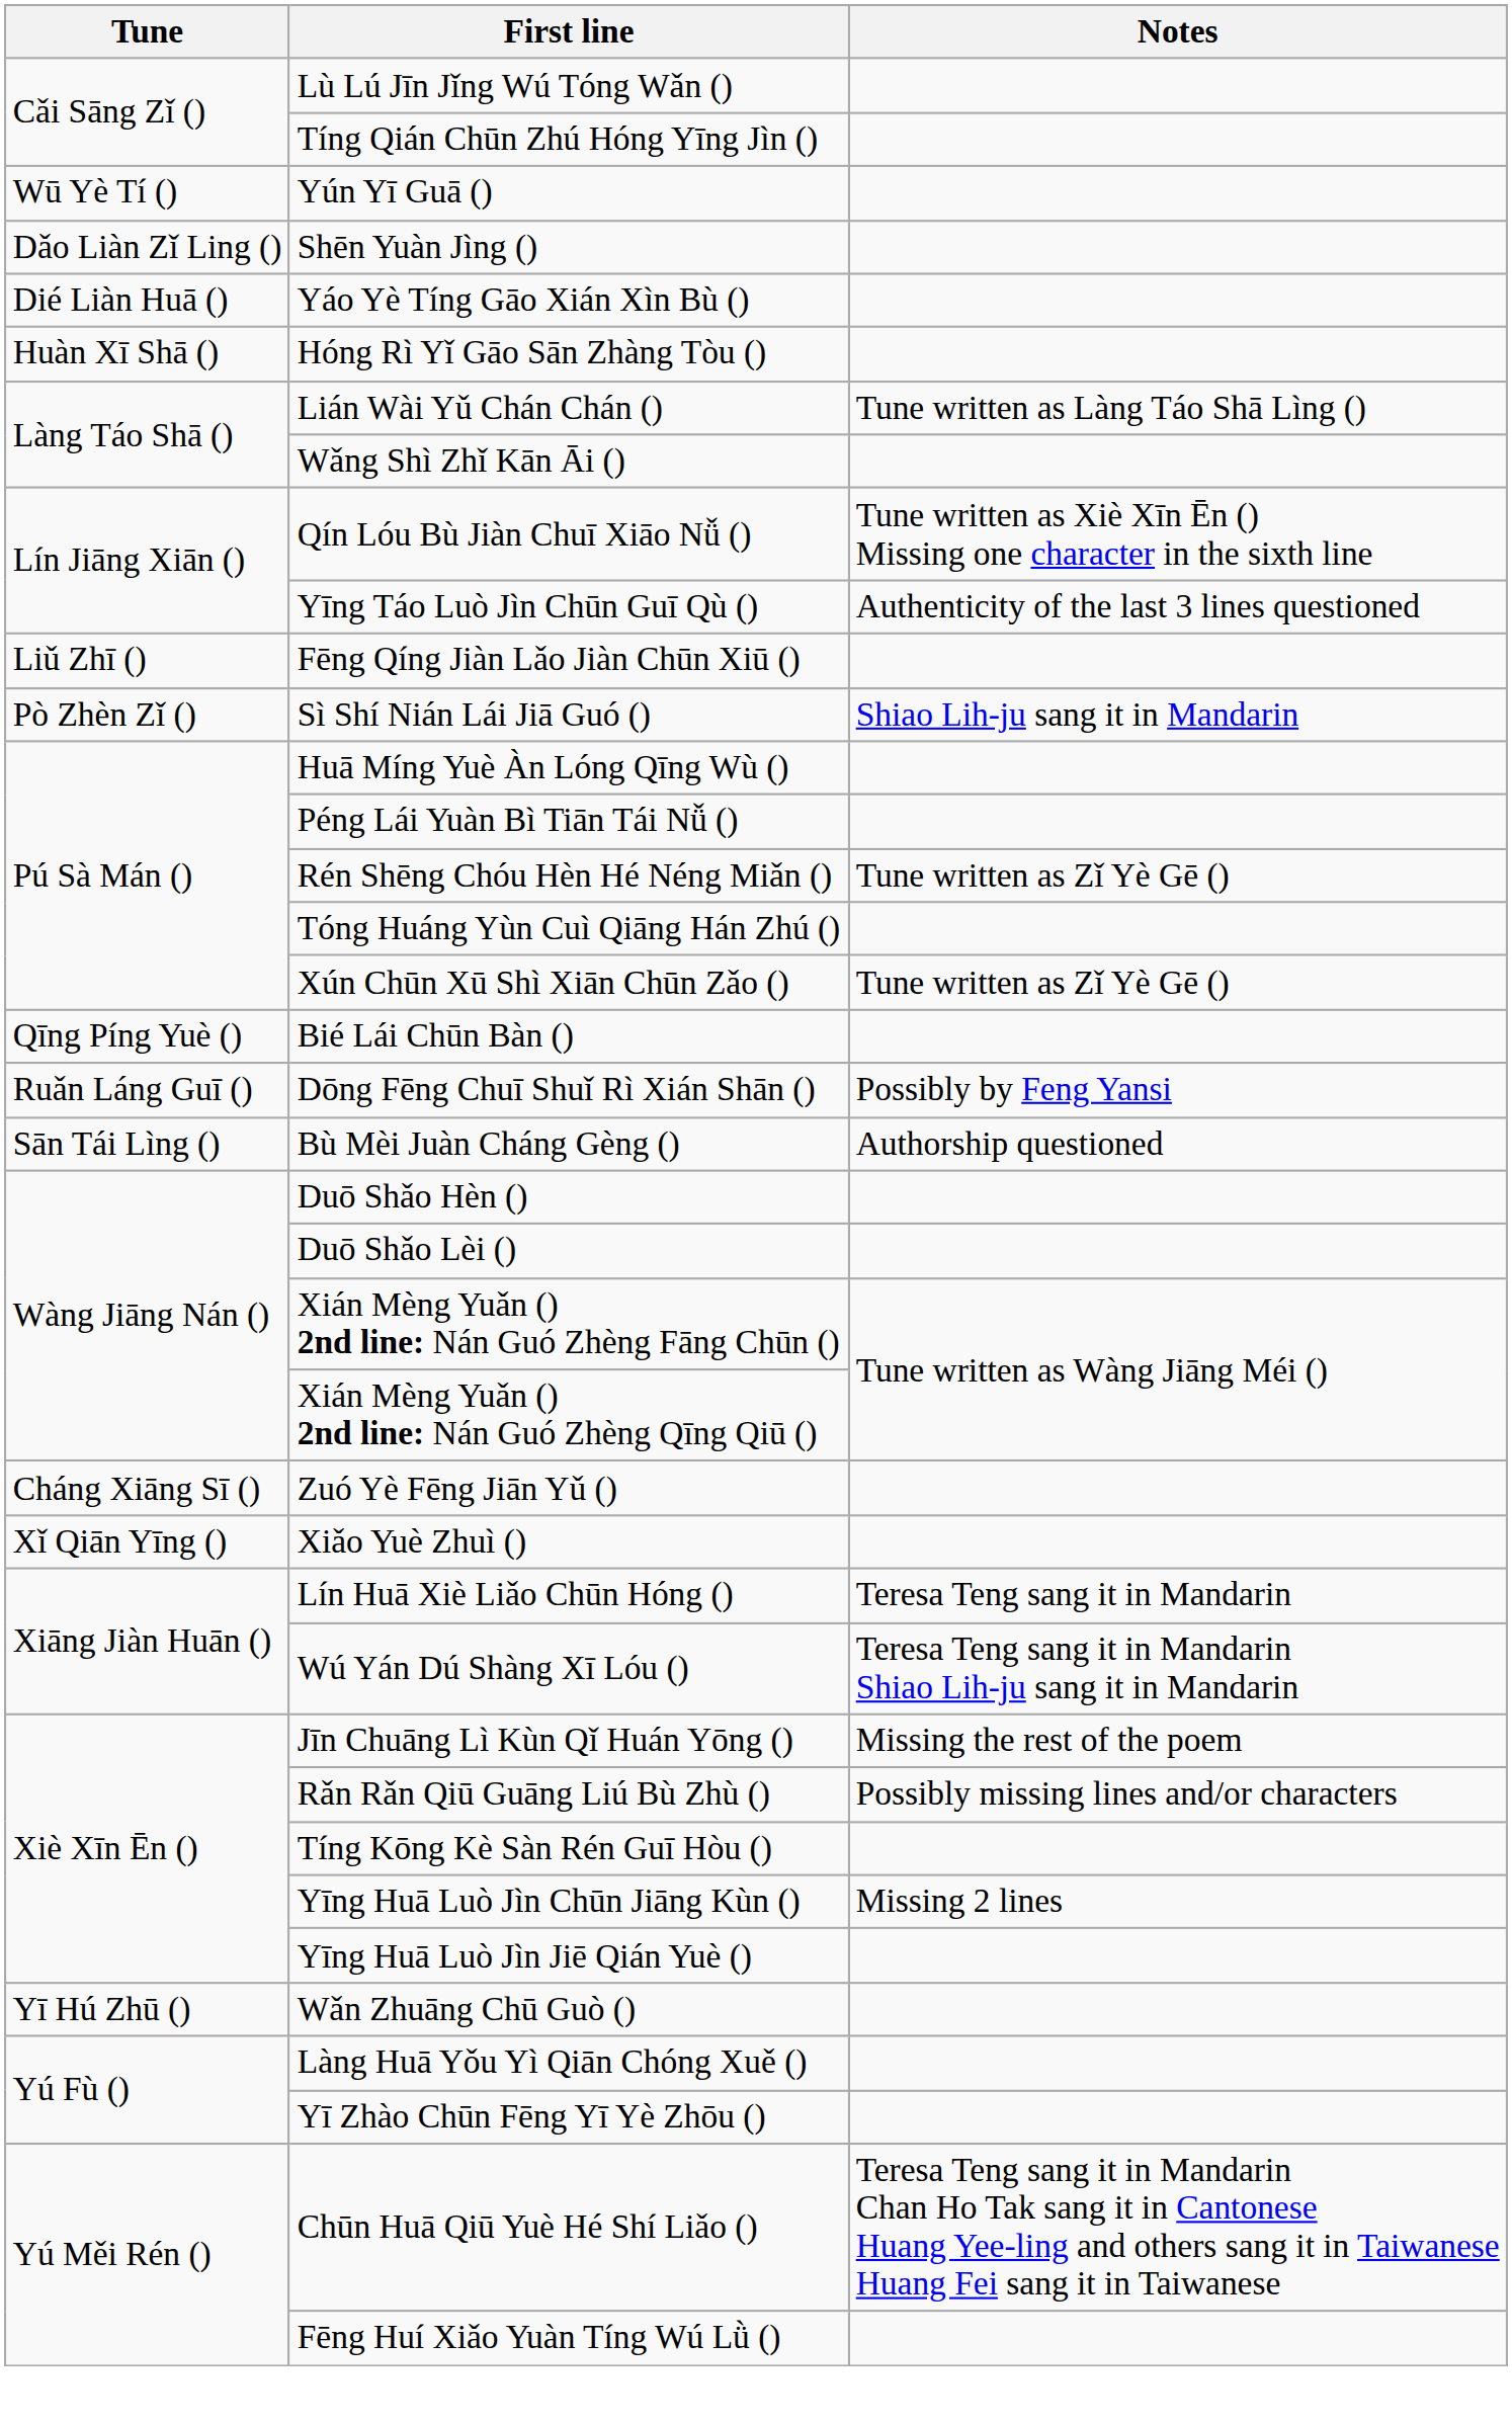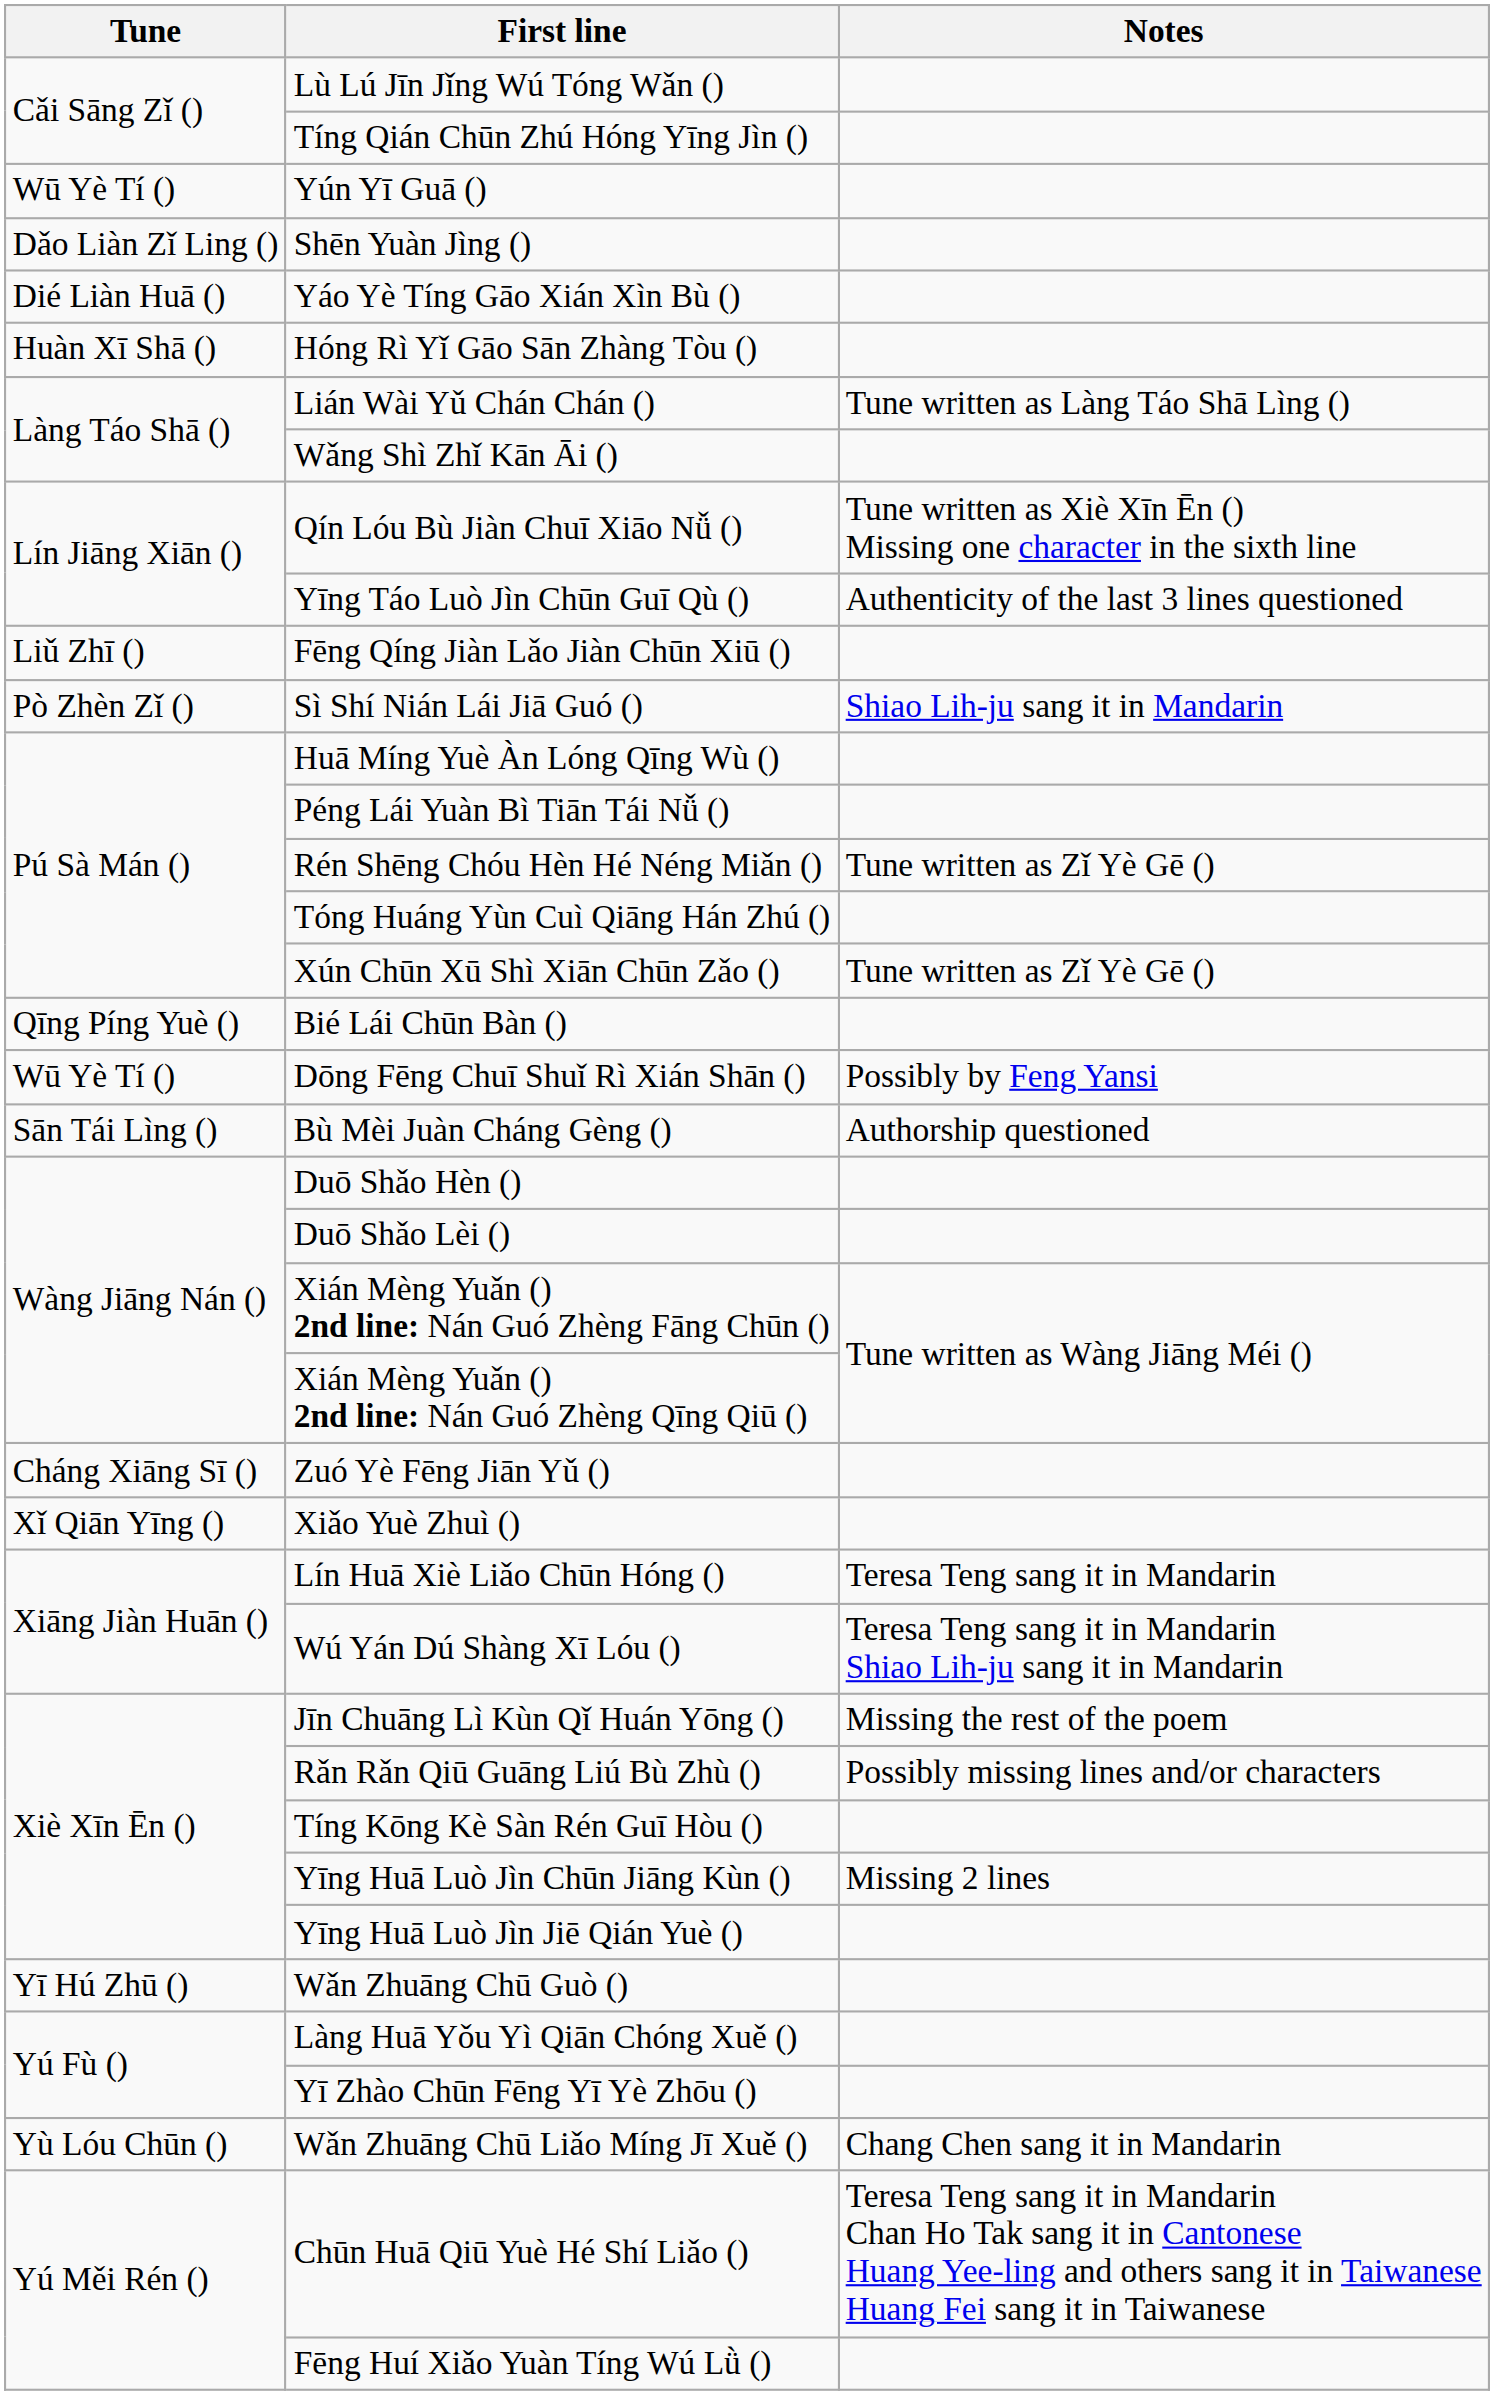 <table class="wikitable">
 <tr>
 <th>Tune</th>
 <th>First line</th>
 <th>Notes</th>
 </tr>
 <tr>
 <td rowspan=2>Cǎi Sāng Zǐ ()</td>
 <td>Lù Lú Jīn Jǐng Wú Tóng Wǎn ()</td>
 <td></td>
 </tr>
 <tr>
 <td>Tíng Qián Chūn Zhú Hóng Yīng Jìn ()</td>
 <td></td>
 </tr>
 <tr>
 <td>Wū Yè Tí ()</td>
 <td>Yún Yī Guā ()</td>
 <td></td>
 </tr>
 <tr>
 <td>Dǎo Liàn Zǐ Ling ()</td>
 <td>Shēn Yuàn Jìng ()</td>
 <td></td>
 </tr>
 <tr>
 <td>Dié Liàn Huā ()</td>
 <td>Yáo Yè Tíng Gāo Xián Xìn Bù ()</td>
 <td></td>
 </tr>
 <tr>
 <td>Huàn Xī Shā ()</td>
 <td>Hóng Rì Yǐ Gāo Sān Zhàng Tòu ()</td>
 <td></td>
 </tr>
 <tr>
 <td rowspan=2>Làng Táo Shā ()</td>
 <td>Lián Wài Yǔ Chán Chán ()</td>
 <td>Tune written as Làng Táo Shā Lìng ()</td>
 </tr>
 <tr>
 <td>Wǎng Shì Zhǐ Kān Āi ()</td>
 <td></td>
 </tr>
 <tr>
 <td rowspan=2>Lín Jiāng Xiān ()</td>
 <td>Qín Lóu Bù Jiàn Chuī Xiāo Nǚ ()</td>
 <td>Tune written as Xiè Xīn Ēn ()<br>Missing one <a href='#'>character</a> in the sixth line</td>
 </tr>
 <tr>
 <td>Yīng Táo Luò Jìn Chūn Guī Qù ()</td>
 <td>Authenticity of the last 3 lines questioned</td>
 </tr>
 <tr>
 <td>Liǔ Zhī ()</td>
 <td>Fēng Qíng Jiàn Lǎo Jiàn Chūn Xiū ()</td>
 <td></td>
 </tr>
 <tr>
 <td>Pò Zhèn Zǐ ()</td>
 <td>Sì Shí Nián Lái Jiā Guó ()</td>
 <td><a href='#'>Shiao Lih-ju</a> sang it in <a href='#'>Mandarin</a></td>
 </tr>
 <tr>
 <td rowspan=5>Pú Sà Mán ()</td>
 <td>Huā Míng Yuè Àn Lóng Qīng Wù ()</td>
 <td></td>
 </tr>
 <tr>
 <td>Péng Lái Yuàn Bì Tiān Tái Nǚ ()</td>
 <td></td>
 </tr>
 <tr>
 <td>Rén Shēng Chóu Hèn Hé Néng Miǎn ()</td>
 <td>Tune written as Zǐ Yè Gē ()</td>
 </tr>
 <tr>
 <td>Tóng Huáng Yùn Cuì Qiāng Hán Zhú ()</td>
 <td></td>
 </tr>
 <tr>
 <td>Xún Chūn Xū Shì Xiān Chūn Zǎo ()</td>
 <td>Tune written as Zǐ Yè Gē ()</td>
 </tr>
 <tr>
 <td>Qīng Píng Yuè ()</td>
 <td>Bié Lái Chūn Bàn ()</td>
 <td></td>
 </tr>
 <tr>
-<td>Ruǎn Láng Guī ()</td>
+<td>Wū Yè Tí ()</td>
 <td>Dōng Fēng Chuī Shuǐ Rì Xián Shān ()</td>
 <td>Possibly by <a href='#'>Feng Yansi</a></td>
 </tr>
 <tr>
 <td>Sān Tái Lìng ()</td>
 <td>Bù Mèi Juàn Cháng Gèng ()</td>
 <td>Authorship questioned</td>
 </tr>
 <tr>
 <td rowspan=4>Wàng Jiāng Nán ()</td>
 <td>Duō Shǎo Hèn ()</td>
 <td></td>
 </tr>
 <tr>
 <td>Duō Shǎo Lèi ()</td>
 <td></td>
 </tr>
 <tr>
 <td>Xián Mèng Yuǎn ()<br><strong>2nd line:</strong> Nán Guó Zhèng Fāng Chūn ()</td>
 <td rowspan=2>Tune written as Wàng Jiāng Méi ()</td>
 </tr>
 <tr>
 <td>Xián Mèng Yuǎn ()<br><strong>2nd line:</strong> Nán Guó Zhèng Qīng Qiū ()</td>
 </tr>
 <tr>
 <td>Cháng Xiāng Sī ()</td>
 <td>Zuó Yè Fēng Jiān Yǔ ()</td>
 <td></td>
 </tr>
 <tr>
 <td>Xǐ Qiān Yīng ()</td>
 <td>Xiǎo Yuè Zhuì ()</td>
 <td></td>
 </tr>
 <tr>
 <td rowspan=2>Xiāng Jiàn Huān ()</td>
 <td>Lín Huā Xiè Liǎo Chūn Hóng ()</td>
 <td>Teresa Teng sang it in Mandarin</td>
 </tr>
 <tr>
 <td>Wú Yán Dú Shàng Xī Lóu ()</td>
 <td>Teresa Teng sang it in Mandarin<br><a href='#'>Shiao Lih-ju</a> sang it in Mandarin</td>
 </tr>
 <tr>
 <td rowspan=5>Xiè Xīn Ēn ()</td>
 <td>Jīn Chuāng Lì Kùn Qǐ Huán Yōng ()</td>
 <td>Missing the rest of the poem</td>
 </tr>
 <tr>
 <td>Rǎn Rǎn Qiū Guāng Liú Bù Zhù ()</td>
 <td>Possibly missing lines and/or characters</td>
 </tr>
 <tr>
 <td>Tíng Kōng Kè Sàn Rén Guī Hòu ()</td>
 <td></td>
 </tr>
 <tr>
 <td>Yīng Huā Luò Jìn Chūn Jiāng Kùn ()</td>
 <td>Missing 2 lines</td>
 </tr>
 <tr>
 <td>Yīng Huā Luò Jìn Jiē Qián Yuè ()</td>
 <td></td>
 </tr>
 <tr>
 <td>Yī Hú Zhū ()</td>
 <td>Wǎn Zhuāng Chū Guò ()</td>
 <td></td>
 </tr>
 <tr>
 <td rowspan=2>Yú Fù ()</td>
 <td>Làng Huā Yǒu Yì Qiān Chóng Xuě ()</td>
 <td></td>
 </tr>
 <tr>
 <td>Yī Zhào Chūn Fēng Yī Yè Zhōu ()</td>
 <td></td>
 </tr>
 <tr>
+<td>Yù Lóu Chūn ()</td>
+<td>Wǎn Zhuāng Chū Liǎo Míng Jī Xuě ()</td>
+<td>Chang Chen sang it in Mandarin</td>
+</tr>
+<tr>
 <td rowspan=2>Yú Měi Rén ()</td>
 <td>Chūn Huā Qiū Yuè Hé Shí Liǎo ()</td>
 <td>Teresa Teng sang it in Mandarin<br>Chan Ho Tak sang it in <a href='#'>Cantonese</a><br><a href='#'>Huang Yee-ling</a> and others sang it in <a href='#'>Taiwanese</a><br><a href='#'>Huang Fei</a> sang it in Taiwanese</td>
 </tr>
 <tr>
 <td>Fēng Huí Xiǎo Yuàn Tíng Wú Lǜ ()</td>
 <td></td>
 </tr>
 </table>
